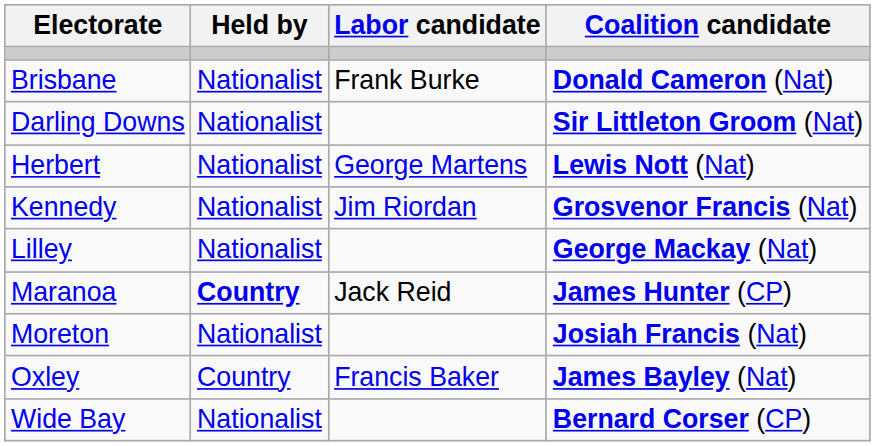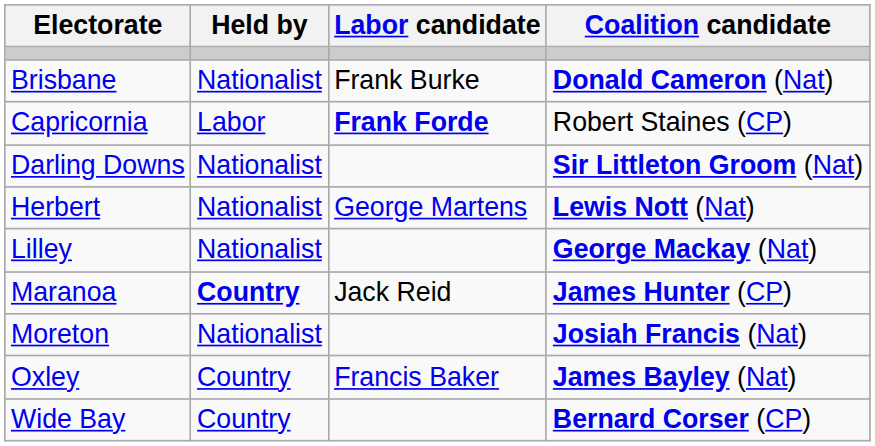 <table class="wikitable">
 <tr>
 <th>Electorate</th>
 <th>Held by</th>
 <th><a href='#'>Labor</a> candidate</th>
 <th><a href='#'>Coalition</a> candidate</th>
 </tr>
 <tr bgcolor="#cccccc">
 <td></td>
 <td></td>
 <td></td>
 <td></td>
 </tr>
 <tr>
 <td><a href='#'>Brisbane</a></td>
 <td><a href='#'>Nationalist</a></td>
 <td>Frank Burke</td>
 <td><strong><a href='#'>Donald Cameron</a></strong> (<a href='#'>Nat</a>)</td>
 </tr>
 <tr>
+<td><a href='#'>Capricornia</a></td>
+<td><a href='#'>Labor</a></td>
+<td><strong><a href='#'>Frank Forde</a></strong></td>
+<td>Robert Staines (<a href='#'>CP</a>)</td>
+</tr>
+<tr>
 <td><a href='#'>Darling Downs</a></td>
 <td><a href='#'>Nationalist</a></td>
 <td></td>
 <td><strong><a href='#'>Sir Littleton Groom</a></strong> (<a href='#'>Nat</a>)</td>
 </tr>
 <tr>
 <td><a href='#'>Herbert</a></td>
 <td><a href='#'>Nationalist</a></td>
 <td><a href='#'>George Martens</a></td>
 <td><strong><a href='#'>Lewis Nott</a></strong> (<a href='#'>Nat</a>)</td>
-</tr>
-<tr>
-<td><a href='#'>Kennedy</a></td>
-<td><a href='#'>Nationalist</a></td>
-<td><a href='#'>Jim Riordan</a></td>
-<td><strong><a href='#'>Grosvenor Francis</a></strong> (<a href='#'>Nat</a>)</td>
 </tr>
 <tr>
 <td><a href='#'>Lilley</a></td>
 <td><a href='#'>Nationalist</a></td>
 <td></td>
 <td><strong><a href='#'>George Mackay</a></strong> (<a href='#'>Nat</a>)</td>
 </tr>
 <tr>
 <td><a href='#'>Maranoa</a></td>
 <td><strong><a href='#'>Country</a></strong></td>
 <td>Jack Reid</td>
 <td><strong><a href='#'>James Hunter</a></strong> (<a href='#'>CP</a>)</td>
 </tr>
 <tr>
 <td><a href='#'>Moreton</a></td>
 <td><a href='#'>Nationalist</a></td>
 <td></td>
 <td><strong><a href='#'>Josiah Francis</a></strong> (<a href='#'>Nat</a>)</td>
 </tr>
 <tr>
 <td><a href='#'>Oxley</a></td>
 <td><a href='#'>Country</a></td>
 <td><a href='#'>Francis Baker</a></td>
 <td><strong><a href='#'>James Bayley</a></strong> (<a href='#'>Nat</a>)</td>
 </tr>
 <tr>
 <td><a href='#'>Wide Bay</a></td>
-<td><a href='#'>Nationalist</a></td>
+<td><a href='#'>Country</a></td>
 <td></td>
 <td><strong><a href='#'>Bernard Corser</a></strong> (<a href='#'>CP</a>)</td>
 </tr>
 </table>
